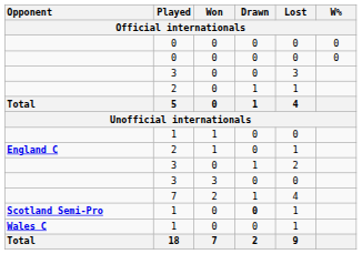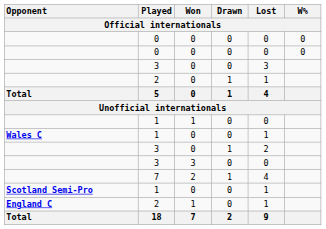 <table class="wikitable sortable" style="text-align:center;">
 <tr>
 <th style="width:200px; text-align:left;">Opponent</th>
 <th style="width:50px;">Played</th>
 <th style="width:50px;">Won</th>
 <th style="width:50px;">Drawn</th>
 <th style="width:50px;">Lost</th>
 <th style="width:50px;">W%</th>
 </tr>
 <tr>
 <th colspan=6>Official internationals</th>
 </tr>
 <tr>
 <td style="text-align:left;"><strong></strong></td>
 <td>0</td>
 <td>0</td>
 <td>0</td>
 <td>0</td>
 <td>0</td>
 </tr>
 <tr>
 <td style="text-align:left;"><strong></strong></td>
 <td>0</td>
 <td>0</td>
 <td>0</td>
 <td>0</td>
 <td>0</td>
 </tr>
 <tr>
 <td style="text-align:left;"><strong></strong></td>
 <td>3</td>
 <td>0</td>
 <td>0</td>
 <td>3</td>
 <td></td>
 </tr>
 <tr>
 <td style="text-align:left;"><strong></strong></td>
 <td>2</td>
 <td>0</td>
 <td>1</td>
 <td>1</td>
 <td></td>
 </tr>
 <tr>
 <th style="text-align:left;"><strong>Total</strong></th>
 <th>5</th>
 <th>0</th>
 <th>1</th>
 <th>4</th>
 <th></th>
 </tr>
 <tr>
 <th colspan=6>Unofficial internationals</th>
 </tr>
 <tr>
 <td style="text-align:left;"><strong></strong></td>
 <td>1</td>
 <td>1</td>
 <td>0</td>
 <td>0</td>
 <td></td>
 </tr>
 <tr>
-<td style="text-align:left;"><strong> <a href='#'>England C</a></strong></td>
-<td>2</td>
+<td style="text-align:left;"><strong> <a href='#'>Wales C</a> </strong></td>
 <td>1</td>
+<td>0</td>
 <td>0</td>
 <td>1</td>
 <td></td>
 </tr>
 <tr>
 <td style="text-align:left;"><strong></strong></td>
 <td>3</td>
 <td>0</td>
 <td>1</td>
 <td>2</td>
 <td></td>
 </tr>
 <tr>
 <td style="text-align:left;"><strong></strong></td>
 <td>3</td>
 <td>3</td>
 <td>0</td>
 <td>0</td>
 <td></td>
 </tr>
 <tr>
 <td style="text-align:left;"><strong></strong></td>
 <td>7</td>
 <td>2</td>
 <td>1</td>
 <td>4</td>
 <td></td>
 </tr>
 <tr>
 <td style="text-align:left;"><strong> <a href='#'>Scotland Semi-Pro</a></strong></td>
 <td>1</td>
 <td>0</td>
-<td><strong>0</strong></td>
+<td>0</td>
 <td>1</td>
 <td></td>
 </tr>
 <tr>
-<td style="text-align:left;"><strong> <a href='#'>Wales C</a> </strong></td>
+<td style="text-align:left;"><strong> <a href='#'>England C</a></strong></td>
+<td>2</td>
 <td>1</td>
-<td>0</td>
 <td>0</td>
 <td>1</td>
 <td></td>
 </tr>
 <tr>
 <th style="text-align:left;"><strong>Total</strong></th>
 <th>18</th>
 <th>7</th>
 <th>2</th>
 <th>9</th>
 <th></th>
 </tr>
 </table>
